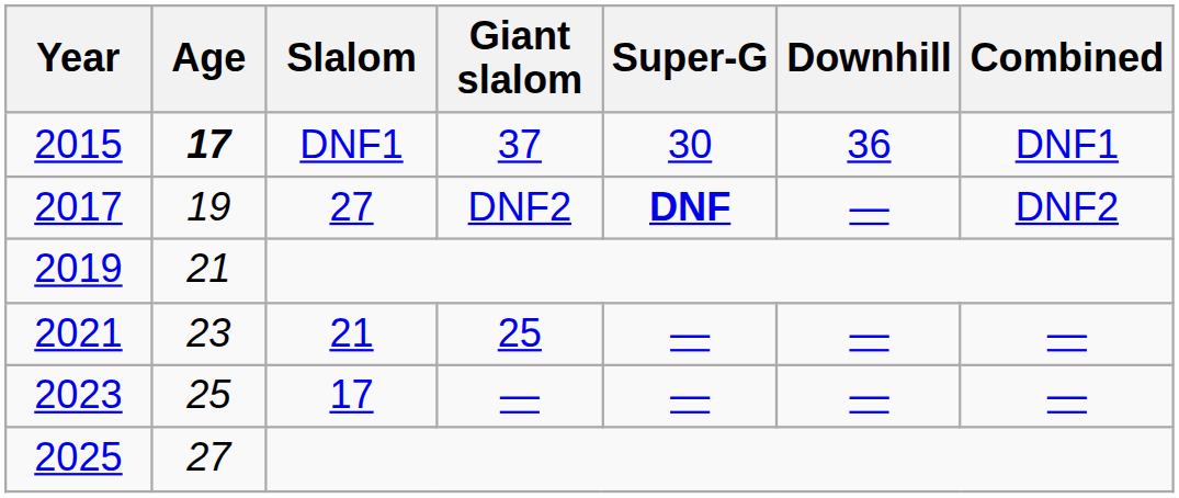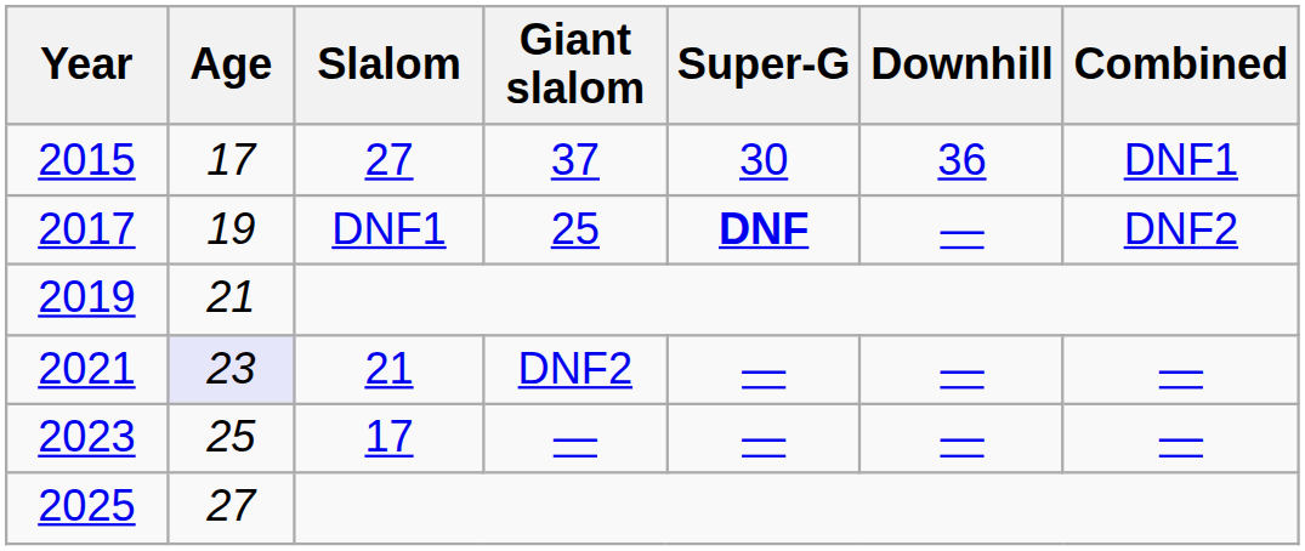 <table class=wikitable style="text-align:center">
 <tr>
 <th>  Year  </th>
 <th> Age </th>
 <th> Slalom </th>
 <th> Giant <br> slalom </th>
 <th>Super-G</th>
 <th>Downhill</th>
 <th>Combined</th>
 </tr>
 <tr>
 <td><a href='#'>2015</a></td>
-<td><strong><em>17</em></strong></td>
-<td><a href='#'>DNF1</a></td>
+<td><em>17</em></td>
+<td><a href='#'>27</a></td>
 <td><a href='#'>37</a></td>
 <td><a href='#'>30</a></td>
 <td><a href='#'>36</a></td>
 <td><a href='#'>DNF1</a></td>
 </tr>
 <tr>
 <td><a href='#'>2017</a></td>
 <td><em>19</em></td>
-<td><a href='#'>27</a></td>
-<td><a href='#'>DNF2</a></td>
+<td><a href='#'>DNF1</a></td>
+<td><a href='#'>25</a></td>
 <td><strong><a href='#'>DNF</a></strong></td>
 <td><a href='#'>—</a></td>
 <td><a href='#'>DNF2</a></td>
 </tr>
 <tr>
 <td><a href='#'>2019</a></td>
 <td><em>21</em></td>
 <td colspan="5"></td>
 </tr>
 <tr>
 <td><a href='#'>2021</a></td>
-<td><em>23</em></td>
+<td style="background: lavender;"><em>23</em></td>
 <td><a href='#'>21</a></td>
-<td><a href='#'>25</a></td>
+<td><a href='#'>DNF2</a></td>
 <td><a href='#'>—</a></td>
 <td><a href='#'>—</a></td>
 <td><a href='#'>—</a></td>
 </tr>
 <tr>
 <td><a href='#'>2023</a></td>
 <td><em>25</em></td>
 <td><a href='#'>17</a></td>
 <td><a href='#'>—</a></td>
 <td><a href='#'>—</a></td>
 <td><a href='#'>—</a></td>
 <td><a href='#'>—</a></td>
 </tr>
 <tr>
 <td><a href='#'>2025</a></td>
 <td><em>27</em></td>
 <td colspan="5"></td>
 </tr>
 </table>
